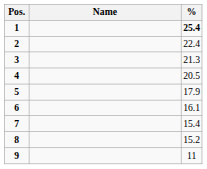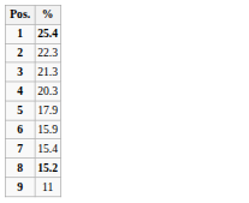 <table class="wikitable" style="text-align:center; font-size:90%;">
 <tr>
 <th width=30px>Pos.</th>
-<th width=220px>Name</th>
 <th width=20px>%</th>
 </tr>
 <tr>
 <td><strong>1</strong></td>
-<td align=left><strong></strong></td>
 <td><strong>25.4</strong></td>
 </tr>
 <tr>
 <td><strong>2</strong></td>
-<td align=left></td>
-<td>22.4</td>
+<td>22.3</td>
 </tr>
 <tr>
 <td><strong>3</strong></td>
-<td align=left></td>
 <td>21.3</td>
 </tr>
 <tr>
 <td><strong>4</strong></td>
-<td align=left></td>
-<td>20.5</td>
+<td>20.3</td>
 </tr>
 <tr>
 <td><strong>5</strong></td>
-<td align=left></td>
 <td>17.9</td>
 </tr>
 <tr>
 <td><strong>6</strong></td>
-<td align=left></td>
-<td>16.1</td>
+<td>15.9</td>
 </tr>
 <tr>
 <td><strong>7</strong></td>
-<td align=left></td>
 <td>15.4</td>
 </tr>
 <tr>
 <td><strong>8</strong></td>
-<td align=left></td>
-<td>15.2</td>
+<td><strong>15.2</strong></td>
 </tr>
 <tr>
 <td><strong>9</strong></td>
-<td align=left></td>
 <td>11</td>
 </tr>
 </table>
